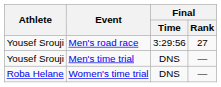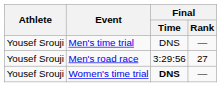 <table class=wikitable style=font-size:90%;text-align:center>
 <tr>
 <th rowspan="2">Athlete</th>
 <th rowspan="2">Event</th>
 <th colspan=2>Final</th>
 </tr>
 <tr>
 <th>Time</th>
 <th>Rank</th>
 </tr>
 <tr>
 <td align=left>Yousef Srouji</td>
+<td align=left><a href='#'>Men's time trial</a></td>
+<td>DNS</td>
+<td>—</td>
+</tr>
+<tr>
+<td align=left>Yousef Srouji</td>
 <td align=left><a href='#'>Men's road race</a></td>
 <td>3:29:56</td>
 <td>27</td>
 </tr>
 <tr>
 <td align=left>Yousef Srouji</td>
-<td align=left><a href='#'>Men's time trial</a></td>
-<td>DNS</td>
-<td>—</td>
-</tr>
-<tr>
-<td align=left><a href='#'>Roba Helane</a></td>
 <td align=left><a href='#'>Women's time trial</a></td>
-<td>DNS</td>
+<td><strong>DNS</strong></td>
 <td>—</td>
 </tr>
 </table>
